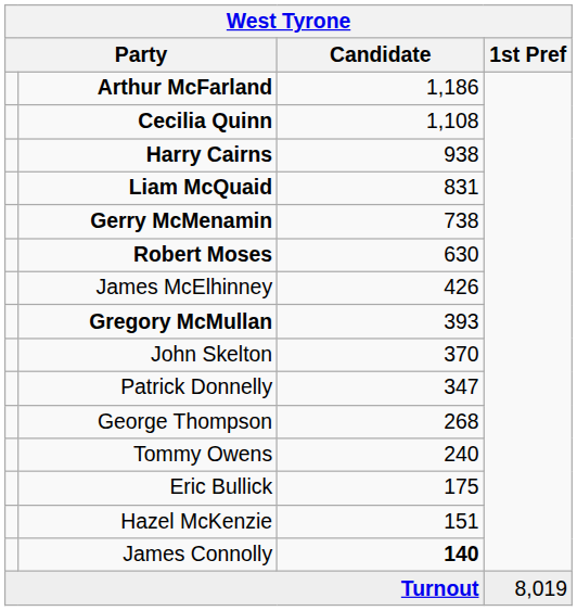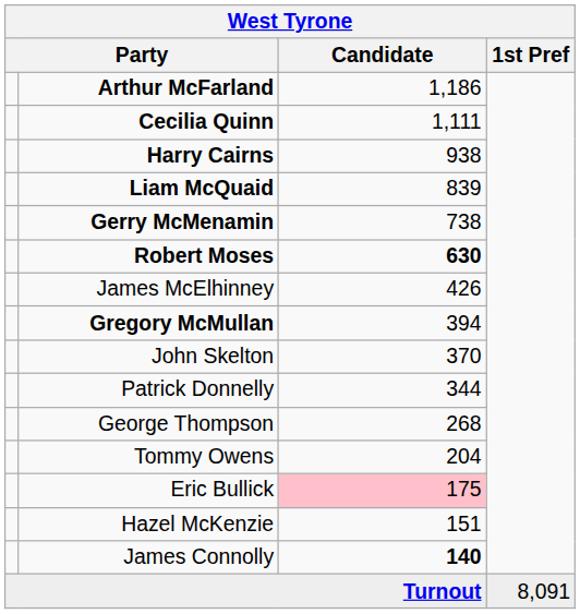 <table class="wikitable">
 <tr>
 <th colspan="4" align="center"><a href='#'>West Tyrone</a></th>
 </tr>
 <tr>
 <th colspan="2" align="center" width=200>Party</th>
 <th width=150>Candidate</th>
 <th width=60>1st Pref</th>
 </tr>
 <tr>
 <td></td>
 <td align="right"><strong>Arthur McFarland</strong></td>
 <td align="right">1,186</td>
 </tr>
 <tr>
 <td></td>
 <td align="right"><strong>Cecilia Quinn</strong></td>
-<td align="right">1,108</td>
+<td align="right">1,111</td>
 </tr>
 <tr>
 <td></td>
 <td align="right"><strong>Harry Cairns</strong></td>
 <td align="right">938</td>
 </tr>
 <tr>
 <td></td>
 <td align="right"><strong>Liam McQuaid</strong></td>
-<td align="right">831</td>
+<td align="right">839</td>
 </tr>
 <tr>
 <td></td>
 <td align="right"><strong>Gerry McMenamin</strong></td>
 <td align="right">738</td>
 </tr>
 <tr>
 <td></td>
 <td align="right"><strong>Robert Moses</strong></td>
-<td align="right">630</td>
+<td align="right"><strong>630</strong></td>
 </tr>
 <tr>
 <td></td>
 <td align="right">James McElhinney</td>
 <td align="right">426</td>
 </tr>
 <tr>
 <td></td>
 <td align="right"><strong>Gregory McMullan</strong></td>
-<td align="right">393</td>
+<td align="right">394</td>
 </tr>
 <tr>
 <td></td>
 <td align="right">John Skelton</td>
 <td align="right">370</td>
 </tr>
 <tr>
 <td></td>
 <td align="right">Patrick Donnelly</td>
-<td align="right">347</td>
+<td align="right">344</td>
 </tr>
 <tr>
 <td></td>
 <td align="right">George Thompson</td>
 <td align="right">268</td>
 </tr>
 <tr>
 <td></td>
 <td align="right">Tommy Owens</td>
-<td align="right">240</td>
+<td align="right">204</td>
 </tr>
 <tr>
 <td></td>
 <td align="right">Eric Bullick</td>
-<td align="right">175</td>
+<td align="right" style="background: pink;">175</td>
 </tr>
 <tr>
 <td></td>
 <td align="right">Hazel McKenzie</td>
 <td align="right">151</td>
 </tr>
 <tr>
 <td></td>
 <td align="right">James Connolly</td>
 <td align="right"><strong>140</strong></td>
 </tr>
 <tr bgcolor="EEEEEE">
 <td colspan=3 align="right"><strong><a href='#'>Turnout</a></strong></td>
-<td align="right">8,019</td>
+<td align="right">8,091</td>
 </tr>
 </table>
